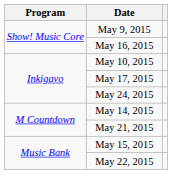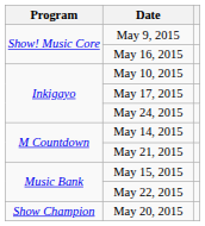 <table class="wikitable sortable" style="text-align:center;">
 <tr>
 <th>Program</th>
 <th style="width:110px;">Date</th>
 <th class="unsortable"></th>
 </tr>
 <tr>
 <td rowspan=2><em><a href='#'>Show! Music Core</a></em></td>
 <td>May 9, 2015</td>
 <td></td>
 </tr>
 <tr>
 <td>May 16, 2015</td>
 <td></td>
 </tr>
 <tr>
 <td rowspan=3><em><a href='#'>Inkigayo</a></em></td>
 <td>May 10, 2015</td>
 <td></td>
 </tr>
 <tr>
 <td>May 17, 2015</td>
 <td></td>
 </tr>
 <tr>
 <td>May 24, 2015</td>
 <td></td>
 </tr>
 <tr>
 <td rowspan=2><em><a href='#'>M Countdown</a></em></td>
 <td>May 14, 2015</td>
 <td></td>
 </tr>
 <tr>
 <td>May 21, 2015</td>
 <td></td>
 </tr>
 <tr>
 <td rowspan=2><em><a href='#'>Music Bank</a></em></td>
 <td>May 15, 2015</td>
 <td></td>
 </tr>
 <tr>
 <td>May 22, 2015</td>
 <td></td>
 </tr>
+<tr>
+<td rowspan=1><em><a href='#'>Show Champion</a></em></td>
+<td>May 20, 2015</td>
+<td></td>
+</tr>
 </table>
